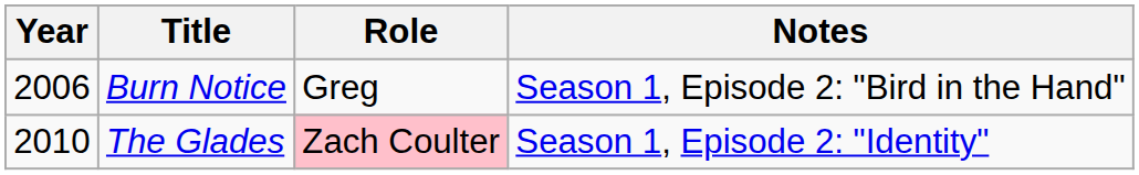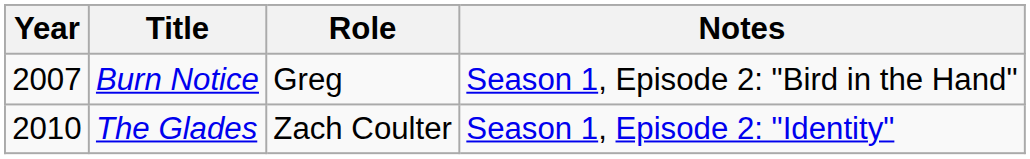 <table class="wikitable sortable">
 <tr>
 <th>Year</th>
 <th>Title</th>
 <th class="unsortable">Role</th>
 <th class="unsortable">Notes</th>
 </tr>
 <tr>
-<td>2006</td>
+<td>2007</td>
 <td><em><a href='#'>Burn Notice</a></em></td>
 <td>Greg</td>
 <td><a href='#'>Season 1</a>, Episode 2:  "Bird in the Hand"</td>
 </tr>
 <tr>
 <td rowspan="2">2010</td>
 <td><em><a href='#'>The Glades</a></em></td>
-<td style="background: pink;">Zach Coulter</td>
+<td>Zach Coulter</td>
 <td><a href='#'>Season 1</a>, <a href='#'>Episode 2: "Identity"</a></td>
 </tr>
 </table>
